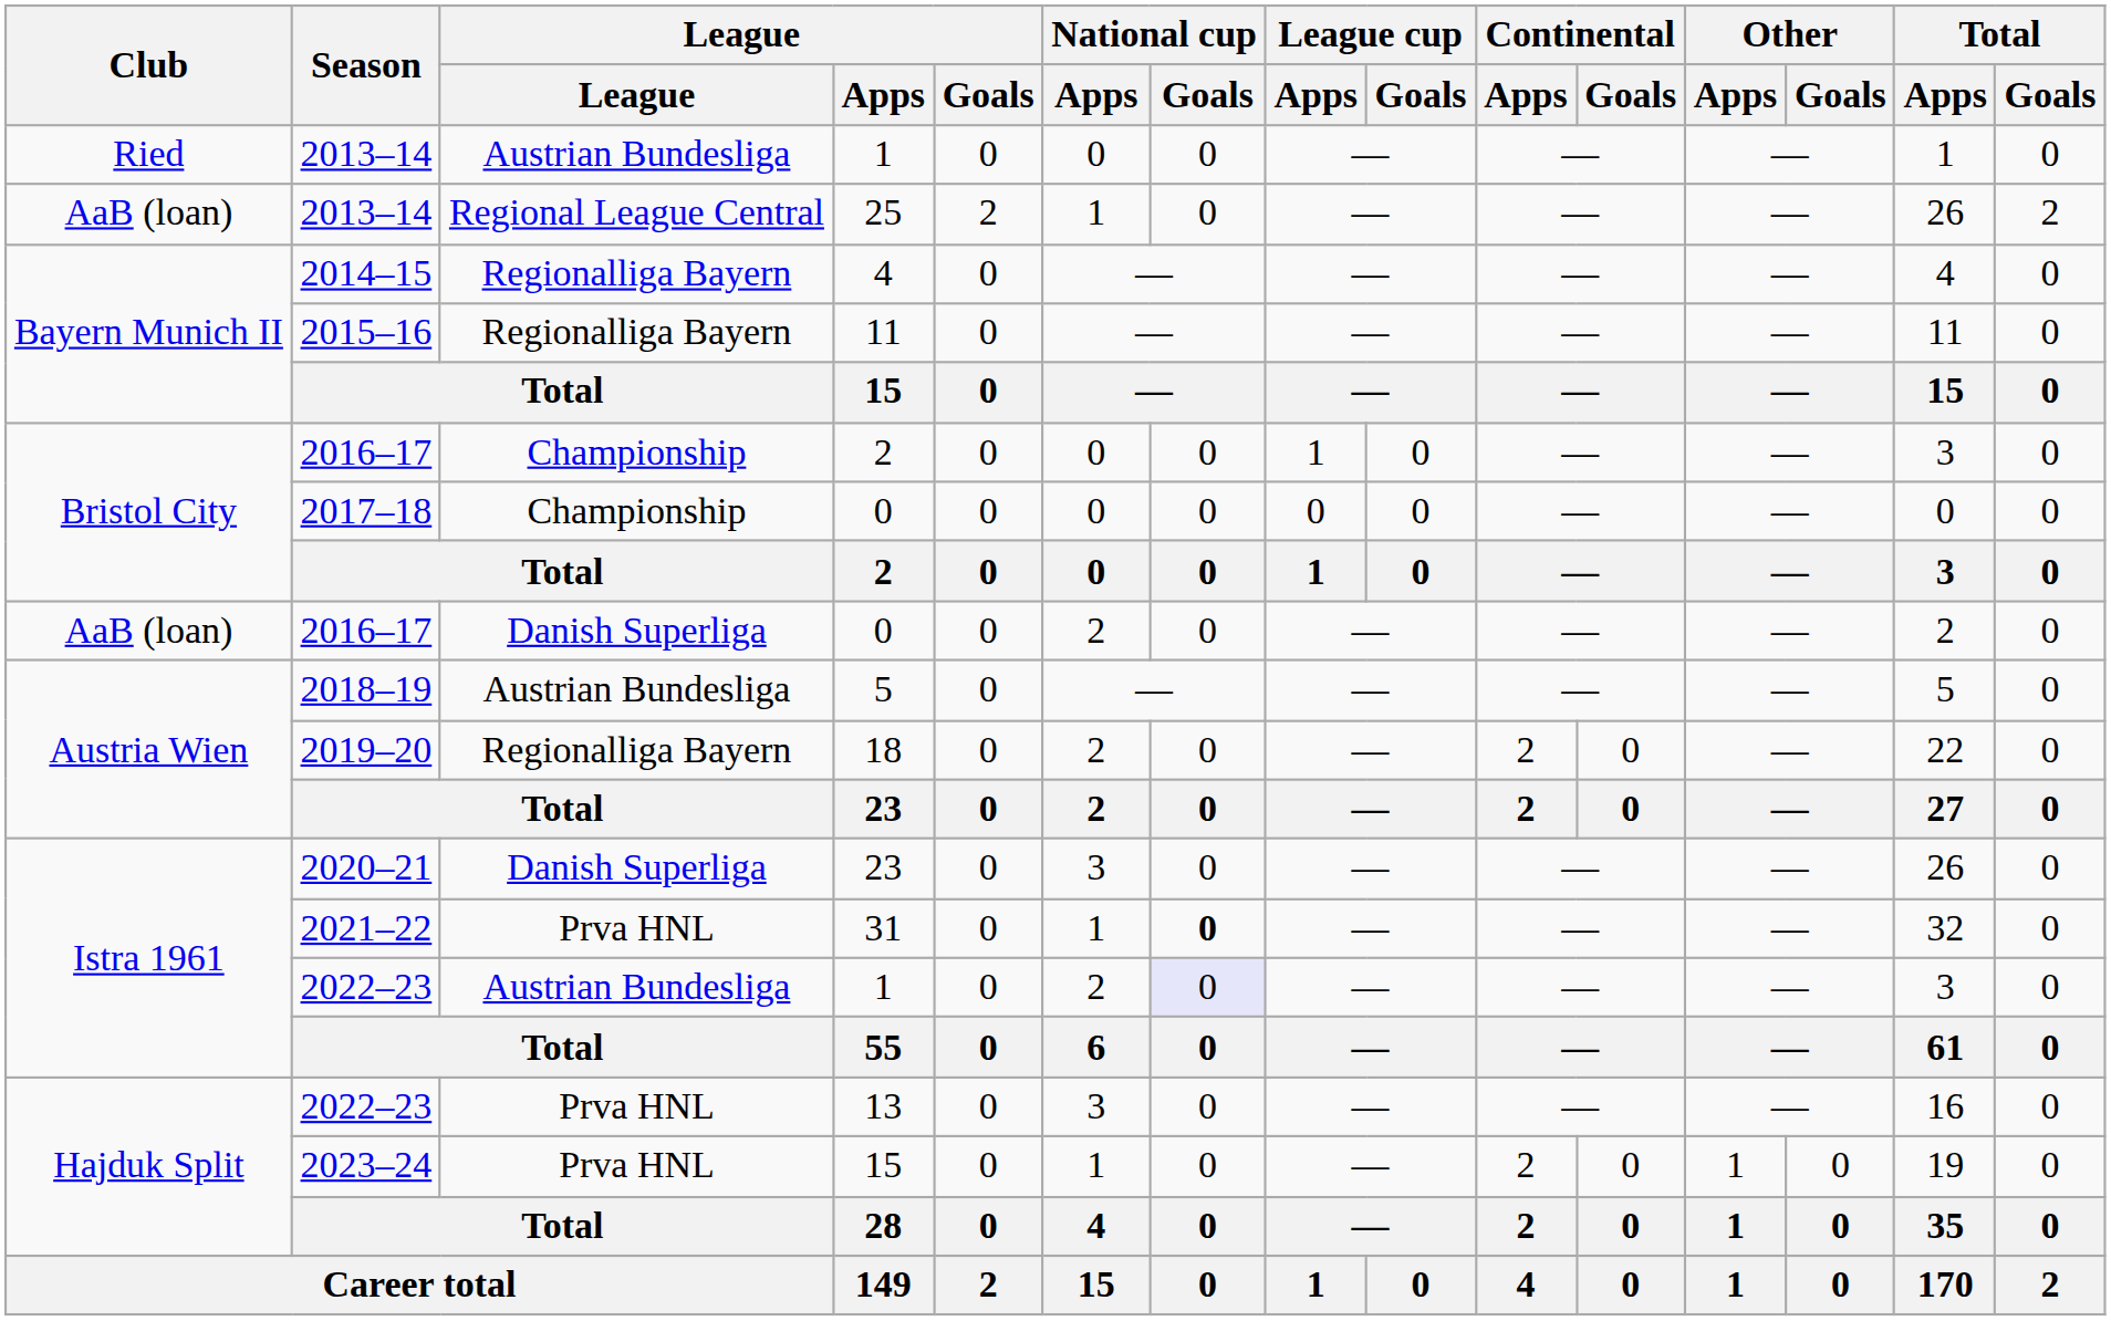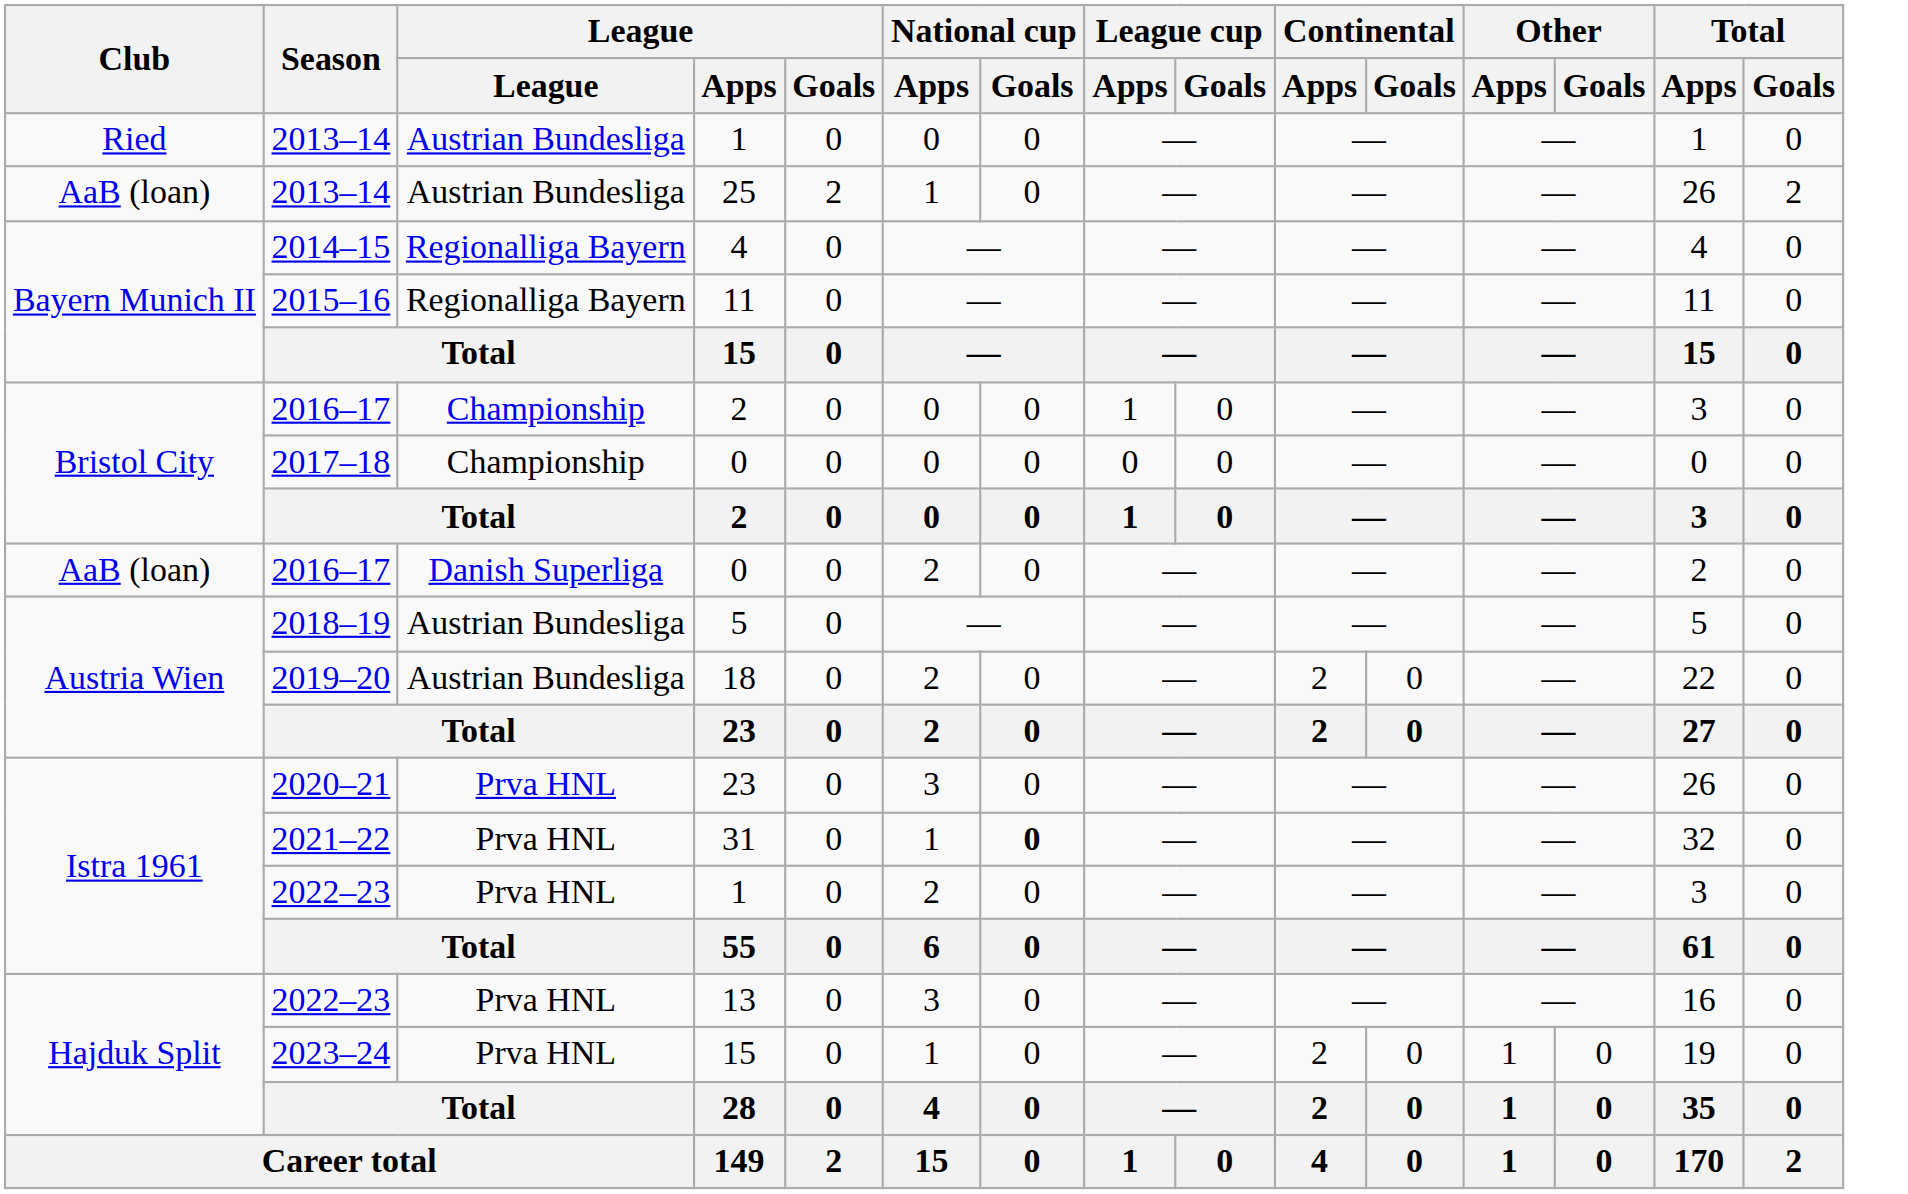 <table class="wikitable" Style="text-align: center">
 <tr>
 <th rowspan="2">Club</th>
 <th rowspan="2">Season</th>
 <th colspan="3">League</th>
 <th colspan="2">National cup</th>
 <th colspan="2">League cup</th>
 <th colspan="2">Continental</th>
 <th colspan="2">Other</th>
 <th colspan="2">Total</th>
 </tr>
 <tr>
 <th>League</th>
 <th>Apps</th>
 <th>Goals</th>
 <th>Apps</th>
 <th>Goals</th>
 <th>Apps</th>
 <th>Goals</th>
 <th>Apps</th>
 <th>Goals</th>
 <th>Apps</th>
 <th>Goals</th>
 <th>Apps</th>
 <th>Goals</th>
 </tr>
 <tr>
 <td><a href='#'>Ried</a></td>
 <td><a href='#'>2013–14</a></td>
 <td><a href='#'>Austrian Bundesliga</a></td>
 <td>1</td>
 <td>0</td>
 <td>0</td>
 <td>0</td>
 <td colspan="2">—</td>
 <td colspan="2">—</td>
 <td colspan="2">—</td>
 <td>1</td>
 <td>0</td>
 </tr>
 <tr>
 <td><a href='#'>AaB</a> (loan)</td>
 <td><a href='#'>2013–14</a></td>
-<td><a href='#'>Regional League Central</a></td>
+<td>Austrian Bundesliga</td>
 <td>25</td>
 <td>2</td>
 <td>1</td>
 <td>0</td>
 <td colspan="2">—</td>
 <td colspan="2">—</td>
 <td colspan="2">—</td>
 <td>26</td>
 <td>2</td>
 </tr>
 <tr>
 <td rowspan="3"><a href='#'>Bayern Munich II</a></td>
 <td><a href='#'>2014–15</a></td>
 <td><a href='#'>Regionalliga Bayern</a></td>
 <td>4</td>
 <td>0</td>
 <td colspan="2">—</td>
 <td colspan="2">—</td>
 <td colspan="2">—</td>
 <td colspan="2">—</td>
 <td>4</td>
 <td>0</td>
 </tr>
 <tr>
 <td><a href='#'>2015–16</a></td>
 <td>Regionalliga Bayern</td>
 <td>11</td>
 <td>0</td>
 <td colspan="2">—</td>
 <td colspan="2">—</td>
 <td colspan="2">—</td>
 <td colspan="2">—</td>
 <td>11</td>
 <td>0</td>
 </tr>
 <tr>
 <th colspan="2">Total</th>
 <th>15</th>
 <th>0</th>
 <th colspan="2">—</th>
 <th colspan="2">—</th>
 <th colspan="2">—</th>
 <th colspan="2">—</th>
 <th>15</th>
 <th>0</th>
 </tr>
 <tr>
 <td rowspan="3"><a href='#'>Bristol City</a></td>
 <td><a href='#'>2016–17</a></td>
 <td><a href='#'>Championship</a></td>
 <td>2</td>
 <td>0</td>
 <td>0</td>
 <td>0</td>
 <td>1</td>
 <td>0</td>
 <td colspan="2">—</td>
 <td colspan="2">—</td>
 <td>3</td>
 <td>0</td>
 </tr>
 <tr>
 <td><a href='#'>2017–18</a></td>
 <td>Championship</td>
 <td>0</td>
 <td>0</td>
 <td>0</td>
 <td>0</td>
 <td>0</td>
 <td>0</td>
 <td colspan="2">—</td>
 <td colspan="2">—</td>
 <td>0</td>
 <td>0</td>
 </tr>
 <tr>
 <th colspan="2">Total</th>
 <th>2</th>
 <th>0</th>
 <th>0</th>
 <th>0</th>
 <th>1</th>
 <th>0</th>
 <th colspan="2">—</th>
 <th colspan="2">—</th>
 <th>3</th>
 <th>0</th>
 </tr>
 <tr>
 <td><a href='#'>AaB</a> (loan)</td>
 <td><a href='#'>2016–17</a></td>
 <td><a href='#'>Danish Superliga</a></td>
 <td>0</td>
 <td>0</td>
 <td>2</td>
 <td>0</td>
 <td colspan="2">—</td>
 <td colspan="2">—</td>
 <td colspan="2">—</td>
 <td>2</td>
 <td>0</td>
 </tr>
 <tr>
 <td rowspan="3"><a href='#'>Austria Wien</a></td>
 <td><a href='#'>2018–19</a></td>
 <td>Austrian Bundesliga</td>
 <td>5</td>
 <td>0</td>
 <td colspan="2">—</td>
 <td colspan="2">—</td>
 <td colspan="2">—</td>
 <td colspan="2">—</td>
 <td>5</td>
 <td>0</td>
 </tr>
 <tr>
 <td><a href='#'>2019–20</a></td>
-<td>Regionalliga Bayern</td>
+<td>Austrian Bundesliga</td>
 <td>18</td>
 <td>0</td>
 <td>2</td>
 <td>0</td>
 <td colspan="2">—</td>
 <td>2</td>
 <td>0</td>
 <td colspan="2">—</td>
 <td>22</td>
 <td>0</td>
 </tr>
 <tr>
 <th colspan="2">Total</th>
 <th>23</th>
 <th>0</th>
 <th>2</th>
 <th>0</th>
 <th colspan="2">—</th>
 <th>2</th>
 <th>0</th>
 <th colspan="2">—</th>
 <th>27</th>
 <th>0</th>
 </tr>
 <tr>
 <td rowspan="4"><a href='#'>Istra 1961</a></td>
 <td><a href='#'>2020–21</a></td>
-<td><a href='#'>Danish Superliga</a></td>
+<td><a href='#'>Prva HNL</a></td>
 <td>23</td>
 <td>0</td>
 <td>3</td>
 <td>0</td>
 <td colspan="2">—</td>
 <td colspan="2">—</td>
 <td colspan="2">—</td>
 <td>26</td>
 <td>0</td>
 </tr>
 <tr>
 <td><a href='#'>2021–22</a></td>
 <td>Prva HNL</td>
 <td>31</td>
 <td>0</td>
 <td>1</td>
 <td><strong>0</strong></td>
 <td colspan="2">—</td>
 <td colspan="2">—</td>
 <td colspan="2">—</td>
 <td>32</td>
 <td>0</td>
 </tr>
 <tr>
 <td><a href='#'>2022–23</a></td>
-<td><a href='#'>Austrian Bundesliga</a></td>
+<td>Prva HNL</td>
 <td>1</td>
 <td>0</td>
 <td>2</td>
-<td style="background: lavender;">0</td>
+<td>0</td>
 <td colspan="2">—</td>
 <td colspan="2">—</td>
 <td colspan="2">—</td>
 <td>3</td>
 <td>0</td>
 </tr>
 <tr>
 <th colspan="2">Total</th>
 <th>55</th>
 <th>0</th>
 <th>6</th>
 <th>0</th>
 <th colspan="2">—</th>
 <th colspan="2">—</th>
 <th colspan="2">—</th>
 <th>61</th>
 <th>0</th>
 </tr>
 <tr>
 <td rowspan="3"><a href='#'>Hajduk Split</a></td>
 <td><a href='#'>2022–23</a></td>
 <td>Prva HNL</td>
 <td>13</td>
 <td>0</td>
 <td>3</td>
 <td>0</td>
 <td colspan="2">—</td>
 <td colspan="2">—</td>
 <td colspan="2">—</td>
 <td>16</td>
 <td>0</td>
 </tr>
 <tr>
 <td><a href='#'>2023–24</a></td>
 <td>Prva HNL</td>
 <td>15</td>
 <td>0</td>
 <td>1</td>
 <td>0</td>
 <td colspan="2">—</td>
 <td>2</td>
 <td>0</td>
 <td>1</td>
 <td>0</td>
 <td>19</td>
 <td>0</td>
 </tr>
 <tr>
 <th colspan="2">Total</th>
 <th>28</th>
 <th>0</th>
 <th>4</th>
 <th>0</th>
 <th colspan="2">—</th>
 <th>2</th>
 <th>0</th>
 <th>1</th>
 <th>0</th>
 <th>35</th>
 <th>0</th>
 </tr>
 <tr>
 <th colspan="3">Career total</th>
 <th>149</th>
 <th>2</th>
 <th>15</th>
 <th>0</th>
 <th>1</th>
 <th>0</th>
 <th>4</th>
 <th>0</th>
 <th>1</th>
 <th>0</th>
 <th>170</th>
 <th>2</th>
 </tr>
 </table>
